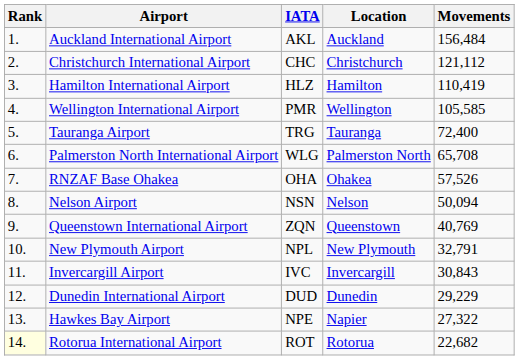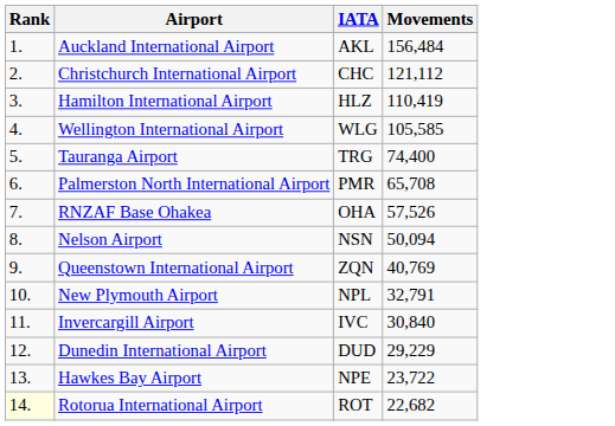 <table class="wikitable">
 <tr>
 <th>Rank</th>
 <th>Airport</th>
 <th><a href='#'>IATA</a></th>
-<th>Location</th>
 <th>Movements</th>
 </tr>
 <tr>
 <td>1.</td>
 <td><a href='#'>Auckland International Airport</a></td>
 <td>AKL</td>
-<td><a href='#'>Auckland</a></td>
 <td>156,484</td>
 </tr>
 <tr>
 <td>2.</td>
 <td><a href='#'>Christchurch International Airport</a></td>
 <td>CHC</td>
-<td><a href='#'>Christchurch</a></td>
 <td>121,112</td>
 </tr>
 <tr>
 <td>3.</td>
 <td><a href='#'>Hamilton International Airport</a></td>
 <td>HLZ</td>
-<td><a href='#'>Hamilton</a></td>
 <td>110,419</td>
 </tr>
 <tr>
 <td>4.</td>
 <td><a href='#'>Wellington International Airport</a></td>
-<td>PMR</td>
-<td><a href='#'>Wellington</a></td>
+<td>WLG</td>
 <td>105,585</td>
 </tr>
 <tr>
 <td>5.</td>
 <td><a href='#'>Tauranga Airport</a></td>
 <td>TRG</td>
-<td><a href='#'>Tauranga</a></td>
-<td>72,400</td>
+<td>74,400</td>
 </tr>
 <tr>
 <td>6.</td>
 <td><a href='#'>Palmerston North International Airport</a></td>
-<td>WLG</td>
-<td><a href='#'>Palmerston North</a></td>
+<td>PMR</td>
 <td>65,708</td>
 </tr>
 <tr>
 <td>7.</td>
 <td><a href='#'>RNZAF Base Ohakea</a></td>
 <td>OHA</td>
-<td><a href='#'>Ohakea</a></td>
 <td>57,526</td>
 </tr>
 <tr>
 <td>8.</td>
 <td><a href='#'>Nelson Airport</a></td>
 <td>NSN</td>
-<td><a href='#'>Nelson</a></td>
 <td>50,094</td>
 </tr>
 <tr>
 <td>9.</td>
 <td><a href='#'>Queenstown International Airport</a></td>
 <td>ZQN</td>
-<td><a href='#'>Queenstown</a></td>
 <td>40,769</td>
 </tr>
 <tr>
 <td>10.</td>
 <td><a href='#'>New Plymouth Airport</a></td>
 <td>NPL</td>
-<td><a href='#'>New Plymouth</a></td>
 <td>32,791</td>
 </tr>
 <tr>
 <td>11.</td>
 <td><a href='#'>Invercargill Airport</a></td>
 <td>IVC</td>
-<td><a href='#'>Invercargill</a></td>
-<td>30,843</td>
+<td>30,840</td>
 </tr>
 <tr>
 <td>12.</td>
 <td><a href='#'>Dunedin International Airport</a></td>
 <td>DUD</td>
-<td><a href='#'>Dunedin</a></td>
 <td>29,229</td>
 </tr>
 <tr>
 <td>13.</td>
 <td><a href='#'>Hawkes Bay Airport</a></td>
 <td>NPE</td>
-<td><a href='#'>Napier</a></td>
-<td>27,322</td>
+<td>23,722</td>
 </tr>
 <tr>
 <td style="background: lightyellow;">14.</td>
 <td><a href='#'>Rotorua International Airport</a></td>
 <td>ROT</td>
-<td><a href='#'>Rotorua</a></td>
 <td>22,682</td>
 </tr>
 </table>
